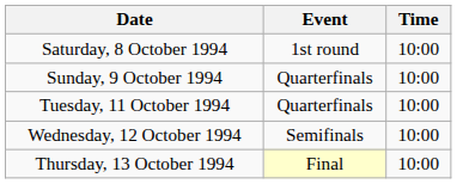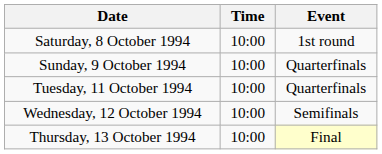 <table class = "wikitable" style="text-align:center;">
 <tr>
 <th width=220>Date</th>
+<th width=50>Time</th>
 <th width=100>Event</th>
-<th width=50>Time</th>
 </tr>
 <tr>
 <td>Saturday, 8 October 1994</td>
+<td>10:00</td>
 <td>1st round</td>
-<td>10:00</td>
 </tr>
 <tr>
 <td>Sunday, 9 October 1994</td>
+<td>10:00</td>
 <td>Quarterfinals</td>
-<td>10:00</td>
 </tr>
 <tr>
 <td>Tuesday, 11 October 1994</td>
+<td>10:00</td>
 <td>Quarterfinals</td>
-<td>10:00</td>
 </tr>
 <tr>
 <td>Wednesday, 12 October 1994</td>
+<td>10:00</td>
 <td>Semifinals</td>
-<td>10:00</td>
 </tr>
 <tr>
 <td>Thursday, 13 October 1994</td>
+<td>10:00</td>
 <td bgcolor=ffffcc>Final</td>
-<td>10:00</td>
 </tr>
 </table>
